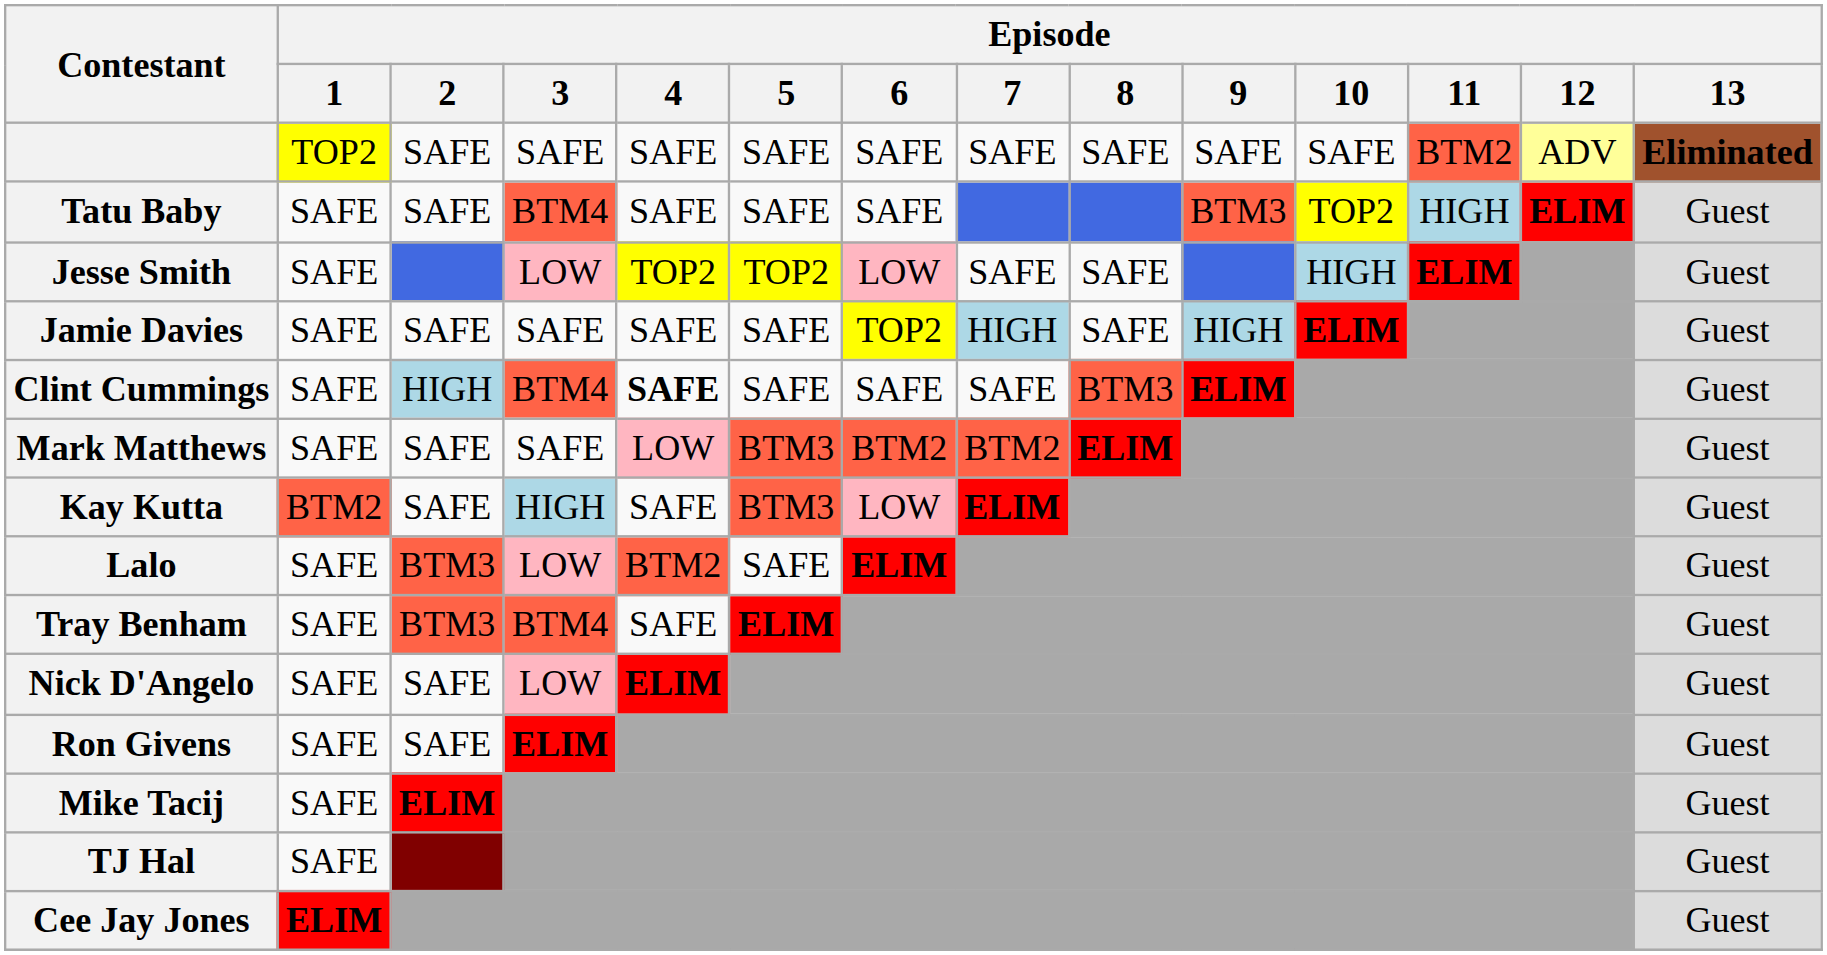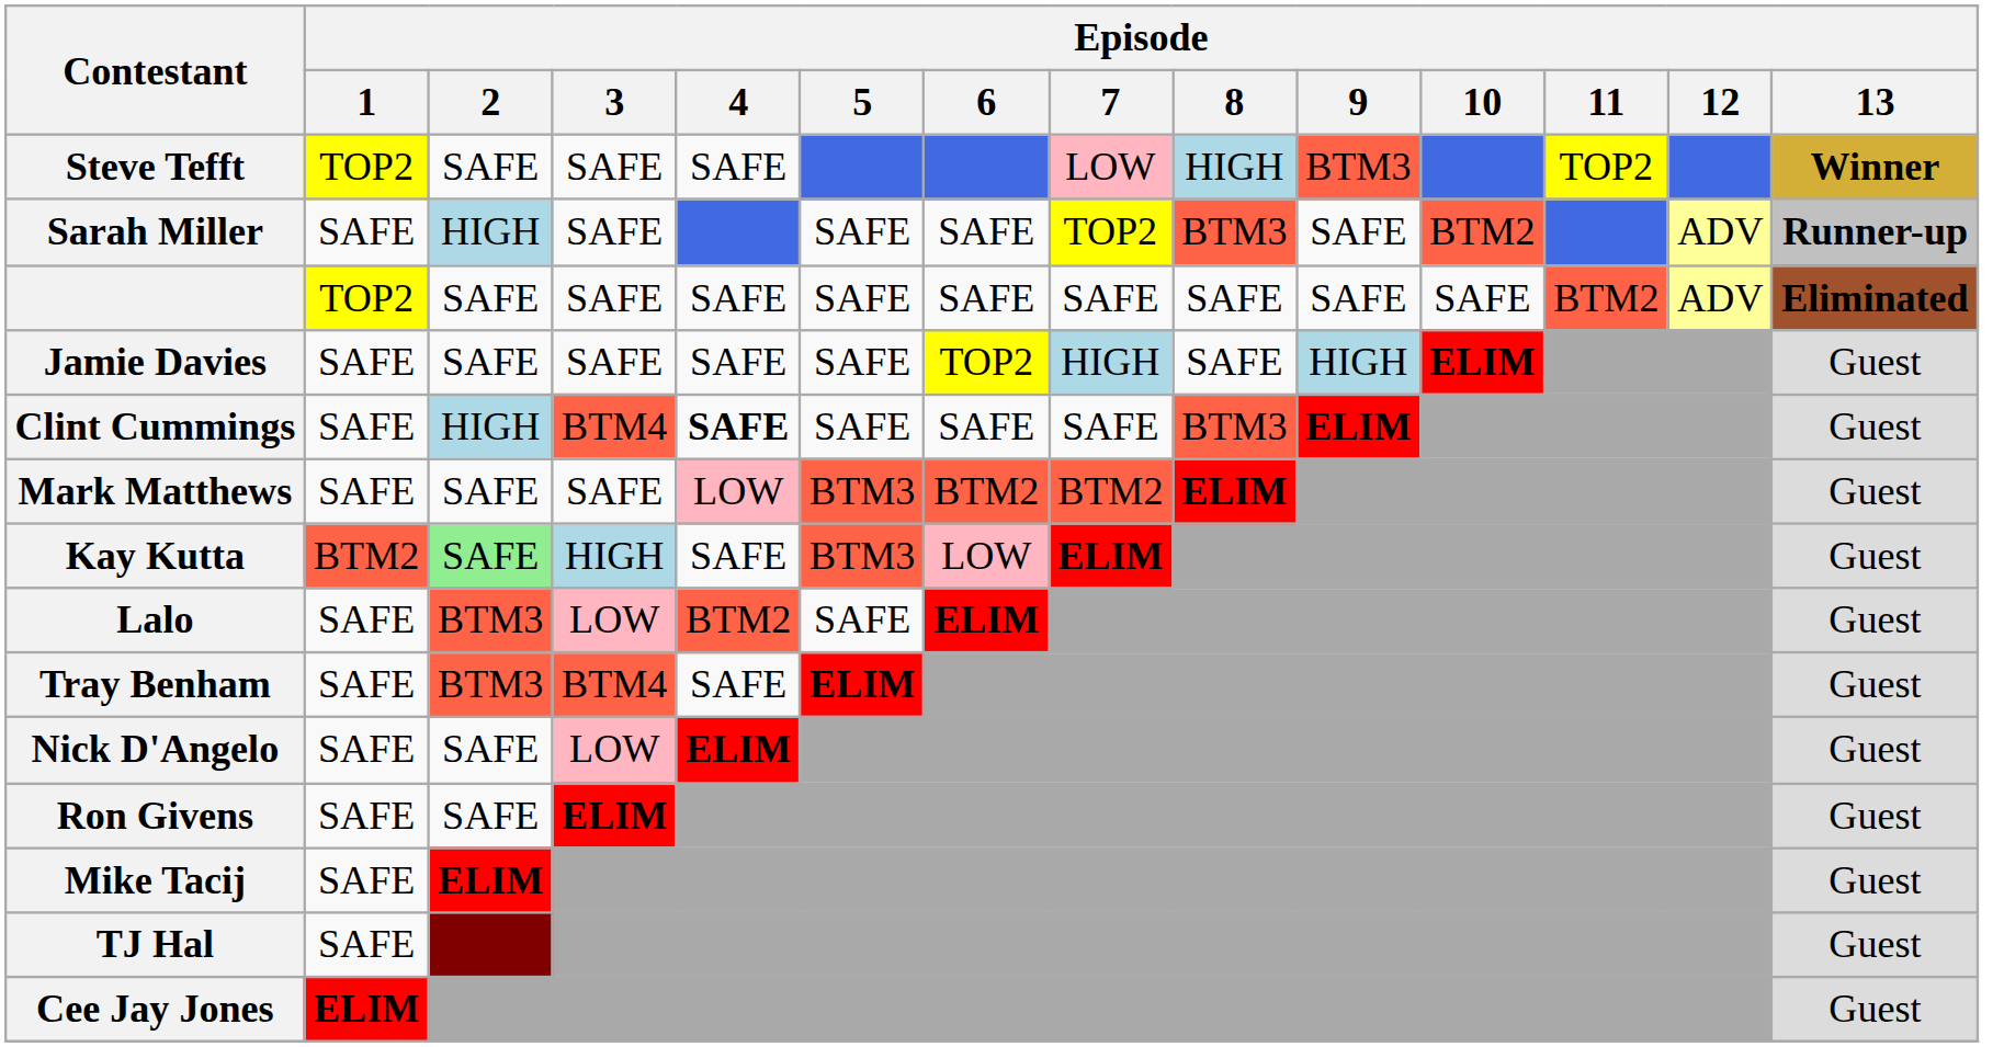 <table class="wikitable" style="text-align:center;font-size:96%">
 <tr>
 <th rowspan=2>Contestant</th>
 <th colspan=13>Episode</th>
 </tr>
 <tr>
 <th>1</th>
 <th>2</th>
 <th>3</th>
 <th>4</th>
 <th>5</th>
 <th>6</th>
 <th>7</th>
 <th>8</th>
 <th>9</th>
 <th>10</th>
 <th>11</th>
 <th>12</th>
 <th>13</th>
 </tr>
 <tr>
+<th>Steve Tefft</th>
+<td style="background:yellow ;">TOP2</td>
+<td>SAFE</td>
+<td>SAFE</td>
+<td>SAFE</td>
+<td style="background:royalblue;"><strong></strong></td>
+<td style="background:royalblue;"><strong></strong></td>
+<td style="background:lightpink;">LOW</td>
+<td bgcolor="lightblue">HIGH</td>
+<td style="background:tomato;">BTM3</td>
+<td style="background:royalblue;"><strong></strong></td>
+<td style="background:yellow ;">TOP2</td>
+<td style="background:royalblue;"><strong></strong></td>
+<td style="background: #D4AF37" nowrap><strong>Winner</strong></td>
+</tr>
+<tr>
+<th>Sarah Miller</th>
+<td>SAFE</td>
+<td bgcolor="lightblue">HIGH</td>
+<td>SAFE</td>
+<td style="background:royalblue;"><strong></strong></td>
+<td>SAFE</td>
+<td>SAFE</td>
+<td style="background:yellow ;">TOP2</td>
+<td style="background:tomato;">BTM3</td>
+<td>SAFE</td>
+<td style="background:tomato;">BTM2</td>
+<td style="background:royalblue;"><strong></strong></td>
+<td style="background:#FFFF99;">ADV</td>
+<td style="background:silver" nowrap><strong>Runner-up</strong></td>
+</tr>
+<tr>
 <th></th>
 <td style="background:yellow ;">TOP2</td>
 <td>SAFE</td>
 <td>SAFE</td>
 <td>SAFE</td>
 <td>SAFE</td>
 <td>SAFE</td>
 <td>SAFE</td>
 <td>SAFE</td>
 <td>SAFE</td>
 <td>SAFE</td>
 <td style="background:tomato;">BTM2</td>
 <td style="background:#FFFF99;">ADV</td>
 <td style="background:sienna;"><strong>Eliminated</strong></td>
-</tr>
-<tr>
-<th>Tatu Baby</th>
-<td>SAFE</td>
-<td>SAFE</td>
-<td style="background:tomato;">BTM4</td>
-<td>SAFE</td>
-<td>SAFE</td>
-<td>SAFE</td>
-<td style="background:royalblue;"><strong></strong></td>
-<td style="background:royalblue;"><strong></strong></td>
-<td style="background:tomato;">BTM3</td>
-<td style="background:yellow ;">TOP2</td>
-<td bgcolor="lightblue">HIGH</td>
-<td style="background:red;"><strong>ELIM</strong></td>
-<td bgcolor="gainsboro">Guest</td>
-</tr>
-<tr>
-<th>Jesse Smith</th>
-<td>SAFE</td>
-<td style="background:royalblue;"><strong></strong></td>
-<td style="background:lightpink;">LOW</td>
-<td style="background:yellow ;">TOP2</td>
-<td style="background:yellow ;">TOP2</td>
-<td style="background:lightpink;">LOW</td>
-<td>SAFE</td>
-<td>SAFE</td>
-<td style="background:royalblue;"><strong></strong></td>
-<td bgcolor="lightblue">HIGH</td>
-<td style="background:red;"><strong>ELIM</strong></td>
-<td bgcolor="darkgray" colspan="1"></td>
-<td bgcolor="gainsboro">Guest</td>
 </tr>
 <tr>
 <th>Jamie Davies</th>
 <td>SAFE</td>
 <td>SAFE</td>
 <td>SAFE</td>
 <td>SAFE</td>
 <td>SAFE</td>
 <td style="background:yellow ;">TOP2</td>
 <td bgcolor="lightblue">HIGH</td>
 <td>SAFE</td>
 <td bgcolor="lightblue">HIGH</td>
 <td style="background:red;"><strong>ELIM</strong></td>
 <td bgcolor="darkgray" colspan="2"></td>
 <td bgcolor="gainsboro">Guest</td>
 </tr>
 <tr>
 <th>Clint Cummings</th>
 <td>SAFE</td>
 <td bgcolor="lightblue">HIGH</td>
 <td style="background:tomato;">BTM4</td>
 <td><strong>SAFE</strong></td>
 <td>SAFE</td>
 <td>SAFE</td>
 <td>SAFE</td>
 <td style="background:tomato;">BTM3</td>
 <td style="background:red;"><strong>ELIM</strong></td>
 <td bgcolor="darkgray" colspan="3"></td>
 <td bgcolor="gainsboro">Guest</td>
 </tr>
 <tr>
 <th>Mark Matthews</th>
 <td>SAFE</td>
 <td>SAFE</td>
 <td>SAFE</td>
 <td style="background:lightpink;">LOW</td>
 <td style="background:tomato;">BTM3</td>
 <td style="background:tomato;">BTM2</td>
 <td style="background:tomato;">BTM2</td>
 <td style="background:red;"><strong>ELIM</strong></td>
 <td bgcolor="darkgray" colspan="4"></td>
 <td bgcolor="gainsboro">Guest</td>
 </tr>
 <tr>
 <th>Kay Kutta</th>
 <td style="background:tomato;">BTM2</td>
-<td>SAFE</td>
+<td style="background: lightgreen;">SAFE</td>
 <td bgcolor="lightblue">HIGH</td>
 <td>SAFE</td>
 <td style="background:tomato;">BTM3</td>
 <td style="background:lightpink;">LOW</td>
 <td style="background:red;"><strong>ELIM</strong></td>
 <td bgcolor="darkgray" colspan="5"></td>
 <td bgcolor="gainsboro">Guest</td>
 </tr>
 <tr>
 <th>Lalo</th>
 <td>SAFE</td>
 <td style="background:tomato;">BTM3</td>
 <td style="background:lightpink;">LOW</td>
 <td style="background:tomato;">BTM2</td>
 <td>SAFE</td>
 <td style="background:red;"><strong>ELIM</strong></td>
 <td bgcolor="darkgray" colspan="6"></td>
 <td bgcolor="gainsboro">Guest</td>
 </tr>
 <tr>
 <th>Tray Benham</th>
 <td>SAFE</td>
 <td style="background:tomato;">BTM3</td>
 <td style="background:tomato;">BTM4</td>
 <td>SAFE</td>
 <td style="background:red;"><strong>ELIM</strong></td>
 <td bgcolor="darkgray" colspan="7"></td>
 <td bgcolor="gainsboro">Guest</td>
 </tr>
 <tr>
 <th>Nick D'Angelo</th>
 <td>SAFE</td>
 <td>SAFE</td>
 <td style="background:lightpink;">LOW</td>
 <td style="background:red;"><strong>ELIM</strong></td>
 <td bgcolor="darkgray" colspan="8"></td>
 <td bgcolor="gainsboro">Guest</td>
 </tr>
 <tr>
 <th>Ron Givens</th>
 <td>SAFE</td>
 <td>SAFE</td>
 <td style="background:red;"><strong>ELIM</strong></td>
 <td bgcolor="darkgray" colspan="9"></td>
 <td bgcolor="gainsboro">Guest</td>
 </tr>
 <tr>
 <th>Mike Tacij</th>
 <td>SAFE</td>
 <td style="background:red;"><strong>ELIM</strong></td>
 <td bgcolor="darkgray" colspan="10"></td>
 <td bgcolor="gainsboro">Guest</td>
 </tr>
 <tr>
 <th>TJ Hal</th>
 <td>SAFE</td>
 <td style="background:maroon;"><strong></strong></td>
 <td bgcolor="darkgray" colspan="10"></td>
 <td bgcolor="gainsboro">Guest</td>
 </tr>
 <tr>
 <th>Cee Jay Jones</th>
 <td style="background:red;"><strong>ELIM</strong></td>
 <td bgcolor="darkgray" colspan="11"></td>
 <td bgcolor="gainsboro">Guest</td>
 </tr>
 <tr>
 </tr>
 </table>
